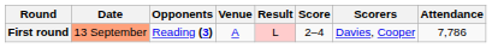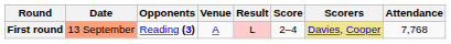 <table class="wikitable" style="text-align:center">
 <tr>
 <th>Round</th>
 <th>Date</th>
 <th>Opponents</th>
 <th>Venue</th>
 <th>Result</th>
 <th>Score</th>
 <th>Scorers</th>
 <th>Attendance</th>
 </tr>
 <tr>
 <th>First round</th>
 <td style="background: lightsalmon;">13 September</td>
 <td><a href='#'>Reading</a> <strong>(<a href='#'>3</a>)</strong></td>
 <td><a href='#'>A</a></td>
 <td style="background-color:#FFCCCC">L</td>
 <td>2–4</td>
-<td align="left"><a href='#'>Davies</a>, <a href='#'>Cooper</a></td>
-<td>7,786</td>
+<td align="left" style="background: khaki;"><a href='#'>Davies</a>, <a href='#'>Cooper</a></td>
+<td>7,768</td>
 </tr>
 </table>
